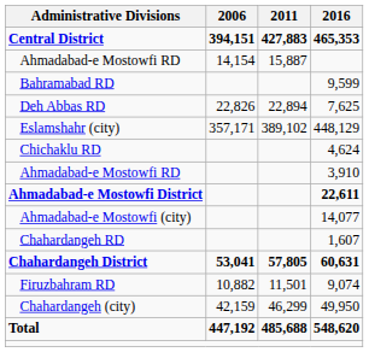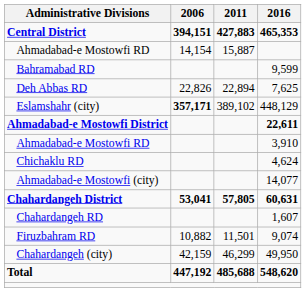 <table class="wikitable">
 <tr>
 <th>Administrative Divisions</th>
 <th>2006</th>
 <th>2011</th>
 <th>2016</th>
 </tr>
 <tr>
 <td><strong><a href='#'>Central District</a></strong></td>
 <td style="text-align: right;"><strong>394,151</strong></td>
 <td style="text-align: right;"><strong>427,883</strong></td>
 <td style="text-align: right;"><strong>465,353</strong></td>
 </tr>
 <tr>
 <td style="padding-left: 1em;">Ahmadabad-e Mostowfi RD</td>
 <td style="text-align: right;">14,154</td>
 <td style="text-align: right;">15,887</td>
 <td style="text-align: right;"></td>
 </tr>
 <tr>
 <td style="padding-left: 1em;"><a href='#'>Bahramabad RD</a></td>
 <td style="text-align: right;"></td>
 <td style="text-align: right;"></td>
 <td style="text-align: right;">9,599</td>
 </tr>
 <tr>
 <td style="padding-left: 1em;"><a href='#'>Deh Abbas RD</a></td>
 <td style="text-align: right;">22,826</td>
 <td style="text-align: right;">22,894</td>
 <td style="text-align: right;">7,625</td>
 </tr>
 <tr>
 <td style="padding-left: 1em;"><a href='#'>Eslamshahr</a> (city)</td>
-<td style="text-align: right;">357,171</td>
+<td style="text-align: right;"><strong>357,171</strong></td>
 <td style="text-align: right;">389,102</td>
 <td style="text-align: right;">448,129</td>
+</tr>
+<tr>
+<td><strong><a href='#'>Ahmadabad-e Mostowfi District</a></strong></td>
+<td style="text-align: right;"></td>
+<td style="text-align: right;"></td>
+<td style="text-align: right;"><strong>22,611</strong></td>
+</tr>
+<tr>
+<td style="padding-left: 1em;"><a href='#'>Ahmadabad-e Mostowfi RD</a></td>
+<td style="text-align: right;"></td>
+<td style="text-align: right;"></td>
+<td style="text-align: right;">3,910</td>
 </tr>
 <tr>
 <td style="padding-left: 1em;"><a href='#'>Chichaklu RD</a></td>
 <td style="text-align: right;"></td>
 <td style="text-align: right;"></td>
 <td style="text-align: right;">4,624</td>
 </tr>
 <tr>
-<td style="padding-left: 1em;"><a href='#'>Ahmadabad-e Mostowfi RD</a></td>
-<td style="text-align: right;"></td>
-<td style="text-align: right;"></td>
-<td style="text-align: right;">3,910</td>
-</tr>
-<tr>
-<td><strong><a href='#'>Ahmadabad-e Mostowfi District</a></strong></td>
-<td style="text-align: right;"></td>
-<td style="text-align: right;"></td>
-<td style="text-align: right;"><strong>22,611</strong></td>
-</tr>
-<tr>
 <td style="padding-left: 1em;"><a href='#'>Ahmadabad-e Mostowfi</a> (city)</td>
 <td style="text-align: right;"></td>
 <td style="text-align: right;"></td>
 <td style="text-align: right;">14,077</td>
 </tr>
 <tr>
+<td><strong><a href='#'>Chahardangeh District</a></strong></td>
+<td style="text-align: right;"><strong>53,041</strong></td>
+<td style="text-align: right;"><strong>57,805</strong></td>
+<td style="text-align: right;"><strong>60,631</strong></td>
+</tr>
+<tr>
 <td style="padding-left: 1em;"><a href='#'>Chahardangeh RD</a></td>
 <td style="text-align: right;"></td>
 <td style="text-align: right;"></td>
 <td style="text-align: right;">1,607</td>
-</tr>
-<tr>
-<td><strong><a href='#'>Chahardangeh District</a></strong></td>
-<td style="text-align: right;"><strong>53,041</strong></td>
-<td style="text-align: right;"><strong>57,805</strong></td>
-<td style="text-align: right;"><strong>60,631</strong></td>
 </tr>
 <tr>
 <td style="padding-left: 1em;"><a href='#'>Firuzbahram RD</a></td>
 <td style="text-align: right;">10,882</td>
 <td style="text-align: right;">11,501</td>
 <td style="text-align: right;">9,074</td>
 </tr>
 <tr>
 <td style="padding-left: 1em;"><a href='#'>Chahardangeh</a> (city)</td>
 <td style="text-align: right;">42,159</td>
 <td style="text-align: right;">46,299</td>
 <td style="text-align: right;">49,950</td>
 </tr>
 <tr>
 <td><strong>Total</strong></td>
 <td style="text-align: right;"><strong>447,192</strong></td>
 <td style="text-align: right;"><strong>485,688</strong></td>
 <td style="text-align: right;"><strong>548,620</strong></td>
 </tr>
 <tr>
 <td colspan=4></td>
 </tr>
 </table>
